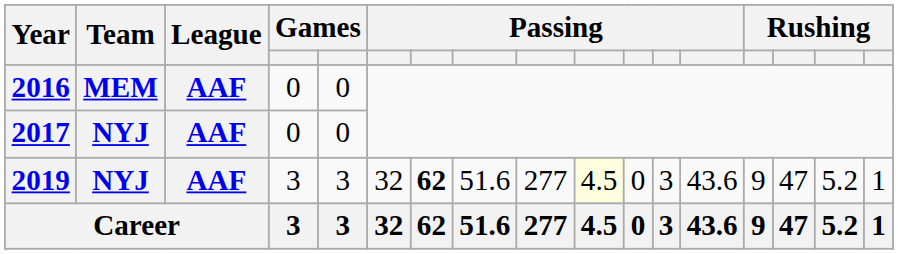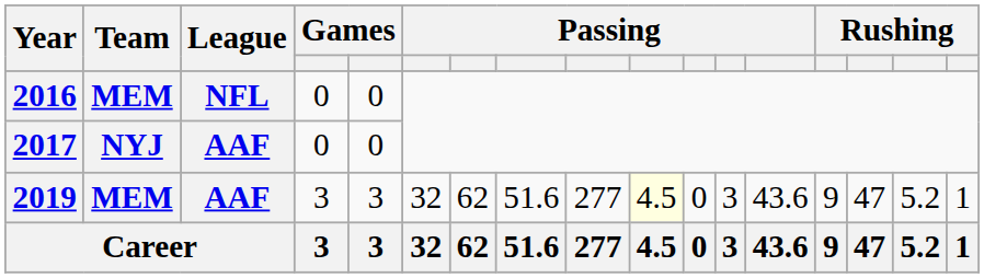 <table class="wikitable" style="text-align:center;">
 <tr>
 <th rowspan="2">Year</th>
 <th rowspan="2">Team</th>
 <th rowspan="2">League</th>
 <th colspan="2">Games</th>
 <th colspan="8">Passing</th>
 <th colspan="4">Rushing</th>
 </tr>
 <tr>
 <th></th>
 <th></th>
 <th></th>
 <th></th>
 <th></th>
 <th></th>
 <th></th>
 <th></th>
 <th></th>
 <th></th>
 <th></th>
 <th></th>
 <th></th>
 <th></th>
 </tr>
 <tr>
 <th><a href='#'>2016</a></th>
 <th><a href='#'>MEM</a></th>
-<th><a href='#'>AAF</a></th>
+<th><a href='#'>NFL</a></th>
 <td>0</td>
 <td>0</td>
 <td rowspan="2" colspan="12"></td>
 </tr>
 <tr>
 <th><a href='#'>2017</a></th>
 <th><a href='#'>NYJ</a></th>
 <th><a href='#'>AAF</a></th>
 <td>0</td>
 <td>0</td>
 </tr>
 <tr>
 <th><a href='#'>2019</a></th>
-<th><a href='#'>NYJ</a></th>
+<th><a href='#'>MEM</a></th>
 <th><a href='#'>AAF</a></th>
 <td>3</td>
 <td>3</td>
 <td>32</td>
-<td><strong>62</strong></td>
+<td>62</td>
 <td>51.6</td>
 <td>277</td>
 <td style="background: lightyellow;">4.5</td>
 <td>0</td>
 <td>3</td>
 <td>43.6</td>
 <td>9</td>
 <td>47</td>
 <td>5.2</td>
 <td>1</td>
 </tr>
 <tr>
 <th colspan="3">Career</th>
 <th>3</th>
 <th>3</th>
 <th>32</th>
 <th>62</th>
 <th>51.6</th>
 <th>277</th>
 <th>4.5</th>
 <th>0</th>
 <th>3</th>
 <th>43.6</th>
 <th>9</th>
 <th>47</th>
 <th>5.2</th>
 <th>1</th>
 </tr>
 </table>
